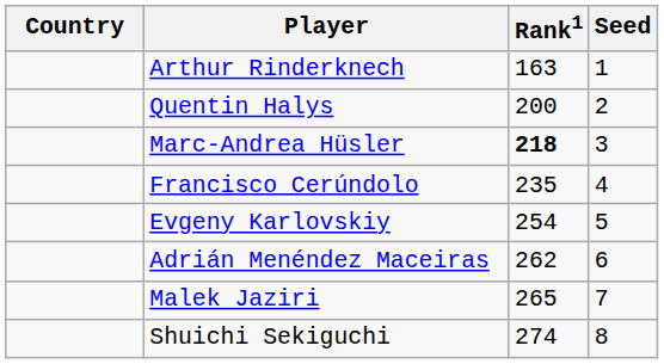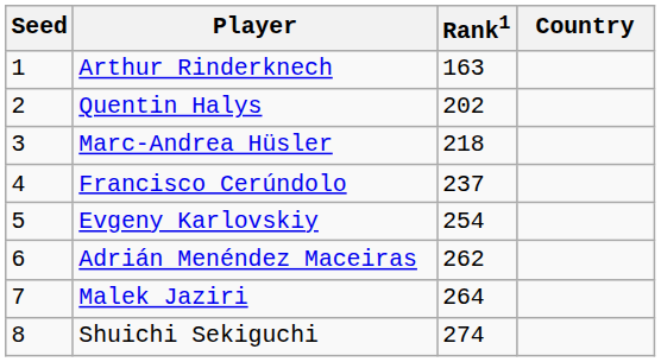 <table class="sortable wikitable">
 <tr>
-<th width="70">Country</th>
+<th>Seed</th>
 <th width="195">Player</th>
 <th>Rank<sup>1</sup></th>
-<th>Seed</th>
+<th width="70">Country</th>
 </tr>
 <tr>
-<td></td>
+<td>1</td>
 <td><a href='#'>Arthur Rinderknech</a></td>
 <td>163</td>
-<td>1</td>
+<td></td>
 </tr>
 <tr>
+<td>2</td>
+<td><a href='#'>Quentin Halys</a></td>
+<td>202</td>
 <td></td>
-<td><a href='#'>Quentin Halys</a></td>
-<td>200</td>
-<td>2</td>
 </tr>
 <tr>
+<td>3</td>
+<td><a href='#'>Marc-Andrea Hüsler</a></td>
+<td>218</td>
 <td></td>
-<td><a href='#'>Marc-Andrea Hüsler</a></td>
-<td><strong>218</strong></td>
-<td>3</td>
 </tr>
 <tr>
+<td>4</td>
+<td><a href='#'>Francisco Cerúndolo</a></td>
+<td>237</td>
 <td></td>
-<td><a href='#'>Francisco Cerúndolo</a></td>
-<td>235</td>
-<td>4</td>
 </tr>
 <tr>
-<td></td>
+<td>5</td>
 <td><a href='#'>Evgeny Karlovskiy</a></td>
 <td>254</td>
-<td>5</td>
+<td></td>
 </tr>
 <tr>
-<td></td>
+<td>6</td>
 <td><a href='#'>Adrián Menéndez Maceiras</a></td>
 <td>262</td>
-<td>6</td>
+<td></td>
 </tr>
 <tr>
+<td>7</td>
+<td><a href='#'>Malek Jaziri</a></td>
+<td>264</td>
 <td></td>
-<td><a href='#'>Malek Jaziri</a></td>
-<td>265</td>
-<td>7</td>
 </tr>
 <tr>
-<td></td>
+<td>8</td>
 <td>Shuichi Sekiguchi</td>
 <td>274</td>
-<td>8</td>
+<td></td>
 </tr>
 </table>
